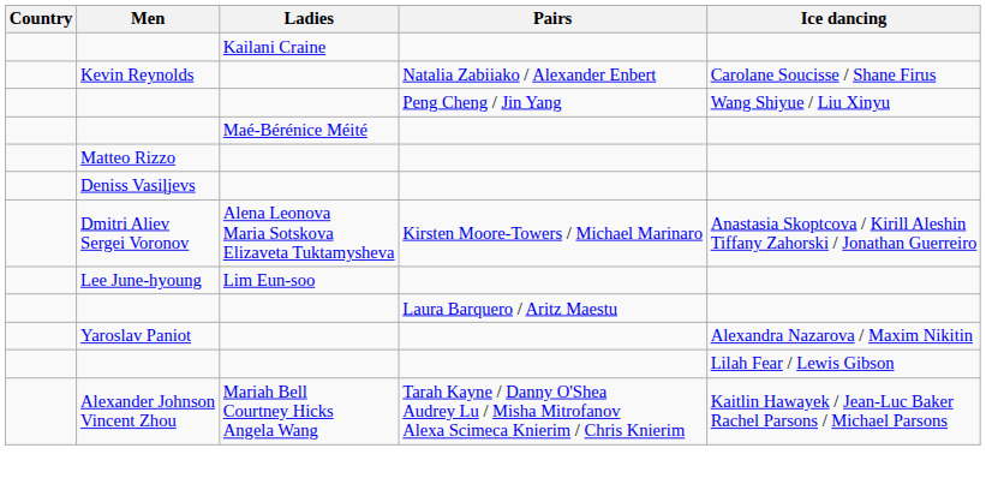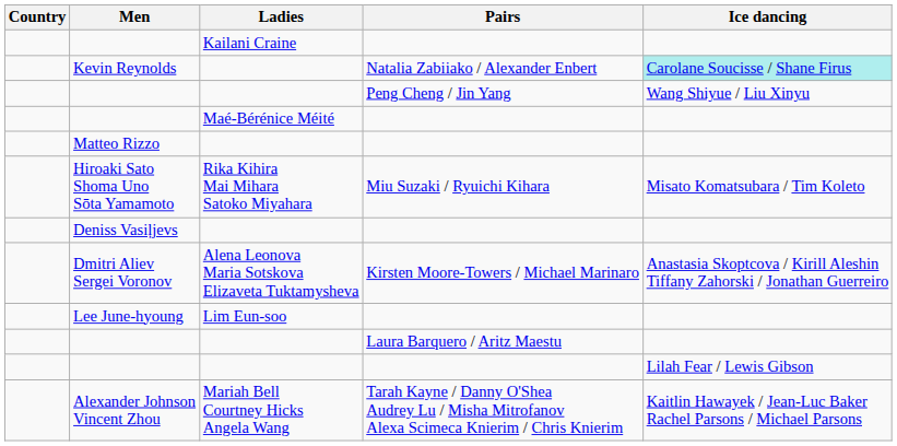 <table class="wikitable">
 <tr>
 <th>Country</th>
 <th>Men</th>
 <th>Ladies</th>
 <th>Pairs</th>
 <th>Ice dancing</th>
 </tr>
 <tr>
 <td></td>
 <td></td>
 <td><a href='#'>Kailani Craine</a></td>
 <td></td>
 <td></td>
 </tr>
 <tr>
 <td></td>
 <td><a href='#'>Kevin Reynolds</a></td>
 <td></td>
 <td><a href='#'>Natalia Zabiiako</a> / <a href='#'>Alexander Enbert</a></td>
-<td><a href='#'>Carolane Soucisse</a> / <a href='#'>Shane Firus</a></td>
+<td style="background: paleturquoise;"><a href='#'>Carolane Soucisse</a> / <a href='#'>Shane Firus</a></td>
 </tr>
 <tr>
 <td></td>
 <td></td>
 <td></td>
 <td><a href='#'>Peng Cheng</a> / <a href='#'>Jin Yang</a></td>
 <td><a href='#'>Wang Shiyue</a> / <a href='#'>Liu Xinyu</a></td>
 </tr>
 <tr>
 <td></td>
 <td></td>
 <td><a href='#'>Maé-Bérénice Méité</a></td>
 <td></td>
 <td></td>
 </tr>
 <tr>
 <td></td>
 <td><a href='#'>Matteo Rizzo</a></td>
 <td></td>
 <td></td>
 <td></td>
+</tr>
+<tr>
+<td></td>
+<td><a href='#'>Hiroaki Sato</a> <br> <a href='#'>Shoma Uno</a> <br> <a href='#'>Sōta Yamamoto</a></td>
+<td><a href='#'>Rika Kihira</a> <br> <a href='#'>Mai Mihara</a> <br> <a href='#'>Satoko Miyahara</a></td>
+<td><a href='#'>Miu Suzaki</a> / <a href='#'>Ryuichi Kihara</a></td>
+<td><a href='#'>Misato Komatsubara</a> / <a href='#'>Tim Koleto</a></td>
 </tr>
 <tr>
 <td></td>
 <td><a href='#'>Deniss Vasiļjevs</a></td>
 <td></td>
 <td></td>
 <td></td>
 </tr>
 <tr>
 <td></td>
 <td><a href='#'>Dmitri Aliev</a> <br> <a href='#'>Sergei Voronov</a></td>
 <td><a href='#'>Alena Leonova</a> <br> <a href='#'>Maria Sotskova</a> <br> <a href='#'>Elizaveta Tuktamysheva</a></td>
 <td><a href='#'>Kirsten Moore-Towers</a> / <a href='#'>Michael Marinaro</a></td>
 <td><a href='#'>Anastasia Skoptcova</a> / <a href='#'>Kirill Aleshin</a> <br> <a href='#'>Tiffany Zahorski</a> / <a href='#'>Jonathan Guerreiro</a></td>
 </tr>
 <tr>
 <td></td>
 <td><a href='#'>Lee June-hyoung</a></td>
 <td><a href='#'>Lim Eun-soo</a></td>
 <td></td>
 <td></td>
 </tr>
 <tr>
 <td></td>
 <td></td>
 <td></td>
 <td><a href='#'>Laura Barquero</a> / <a href='#'>Aritz Maestu</a></td>
 <td></td>
 </tr>
 <tr>
 <td></td>
-<td><a href='#'>Yaroslav Paniot</a></td>
-<td></td>
-<td></td>
-<td><a href='#'>Alexandra Nazarova</a> / <a href='#'>Maxim Nikitin</a></td>
-</tr>
-<tr>
-<td></td>
 <td></td>
 <td></td>
 <td></td>
 <td><a href='#'>Lilah Fear</a> / <a href='#'>Lewis Gibson</a></td>
 </tr>
 <tr>
 <td></td>
 <td><a href='#'>Alexander Johnson</a> <br> <a href='#'>Vincent Zhou</a></td>
 <td><a href='#'>Mariah Bell</a> <br> <a href='#'>Courtney Hicks</a> <br> <a href='#'>Angela Wang</a></td>
 <td><a href='#'>Tarah Kayne</a> / <a href='#'>Danny O'Shea</a> <br> <a href='#'>Audrey Lu</a> / <a href='#'>Misha Mitrofanov</a> <br> <a href='#'>Alexa Scimeca Knierim</a> / <a href='#'>Chris Knierim</a></td>
 <td><a href='#'>Kaitlin Hawayek</a> / <a href='#'>Jean-Luc Baker</a> <br> <a href='#'>Rachel Parsons</a> / <a href='#'>Michael Parsons</a></td>
 </tr>
 </table>
